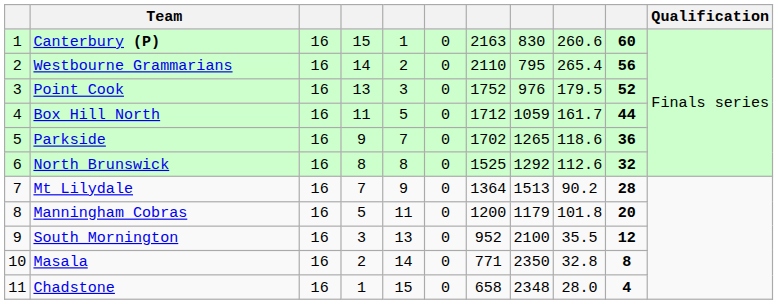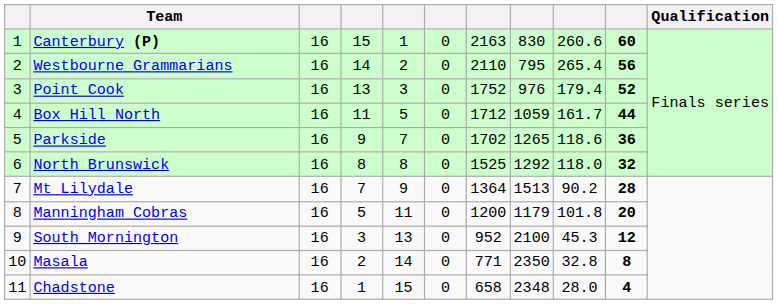 <table class="wikitable" style="text-align:center; margin-bottom:0">
 <tr>
 <th style="width:10px"></th>
 <th style="width:35%;">Team</th>
 <th style="width:30px;"></th>
 <th style="width:30px;"></th>
 <th style="width:30px;"></th>
 <th style="width:30px;"></th>
 <th style="width:30px;"></th>
 <th style="width:30px;"></th>
 <th style="width:30px;"></th>
 <th style="width:30px;"></th>
 <th>Qualification</th>
 </tr>
 <tr style="background:#ccffcc;">
 <td>1</td>
 <td style="text-align:left;"><a href='#'>Canterbury</a> <strong>(P)</strong></td>
 <td>16</td>
 <td>15</td>
 <td>1</td>
 <td>0</td>
 <td>2163</td>
 <td>830</td>
 <td>260.6</td>
 <td><strong>60</strong></td>
 <td rowspan=6>Finals series</td>
 </tr>
 <tr style="background:#ccffcc;">
 <td>2</td>
 <td style="text-align:left;"><a href='#'>Westbourne Grammarians</a></td>
 <td>16</td>
 <td>14</td>
 <td>2</td>
 <td>0</td>
 <td>2110</td>
 <td>795</td>
 <td>265.4</td>
 <td><strong>56</strong></td>
 </tr>
 <tr style="background:#ccffcc;">
 <td>3</td>
 <td style="text-align:left;"><a href='#'>Point Cook</a></td>
 <td>16</td>
 <td>13</td>
 <td>3</td>
 <td>0</td>
 <td>1752</td>
 <td>976</td>
-<td>179.5</td>
+<td>179.4</td>
 <td><strong>52</strong></td>
 </tr>
 <tr style="background:#ccffcc;">
 <td>4</td>
 <td style="text-align:left;"><a href='#'>Box Hill North</a></td>
 <td>16</td>
 <td>11</td>
 <td>5</td>
 <td>0</td>
 <td>1712</td>
 <td>1059</td>
 <td>161.7</td>
 <td><strong>44</strong></td>
 </tr>
 <tr style="background:#ccffcc;">
 <td>5</td>
 <td style="text-align:left;"><a href='#'>Parkside</a></td>
 <td>16</td>
 <td>9</td>
 <td>7</td>
 <td>0</td>
 <td>1702</td>
 <td>1265</td>
 <td>118.6</td>
 <td><strong>36</strong></td>
 </tr>
 <tr style="background:#ccffcc;">
 <td>6</td>
 <td style="text-align:left;"><a href='#'>North Brunswick</a></td>
 <td>16</td>
 <td>8</td>
 <td>8</td>
 <td>0</td>
 <td>1525</td>
 <td>1292</td>
-<td>112.6</td>
+<td>118.0</td>
 <td><strong>32</strong></td>
 </tr>
 <tr>
 <td>7</td>
 <td style="text-align:left;"><a href='#'>Mt Lilydale</a></td>
 <td>16</td>
 <td>7</td>
 <td>9</td>
 <td>0</td>
 <td>1364</td>
 <td>1513</td>
 <td>90.2</td>
 <td><strong>28</strong></td>
 </tr>
 <tr>
 <td>8</td>
 <td style="text-align:left;"><a href='#'>Manningham Cobras</a></td>
 <td>16</td>
 <td>5</td>
 <td>11</td>
 <td>0</td>
 <td>1200</td>
 <td>1179</td>
 <td>101.8</td>
 <td><strong>20</strong></td>
 </tr>
 <tr>
 <td>9</td>
 <td style="text-align:left;"><a href='#'>South Mornington</a></td>
 <td>16</td>
 <td>3</td>
 <td>13</td>
 <td>0</td>
 <td>952</td>
 <td>2100</td>
-<td>35.5</td>
+<td>45.3</td>
 <td><strong>12</strong></td>
 </tr>
 <tr>
 <td>10</td>
 <td style="text-align:left;"><a href='#'>Masala</a></td>
 <td>16</td>
 <td>2</td>
 <td>14</td>
 <td>0</td>
 <td>771</td>
 <td>2350</td>
 <td>32.8</td>
 <td><strong>8</strong></td>
 </tr>
 <tr>
 <td>11</td>
 <td style="text-align:left;"><a href='#'>Chadstone</a></td>
 <td>16</td>
 <td>1</td>
 <td>15</td>
 <td>0</td>
 <td>658</td>
 <td>2348</td>
 <td>28.0</td>
 <td><strong>4</strong></td>
 </tr>
 </table>
